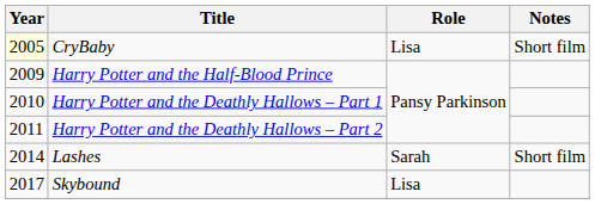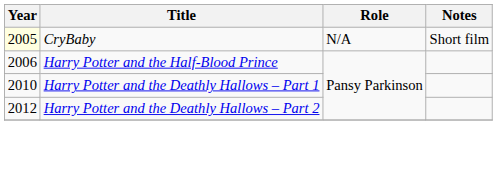 <table class="wikitable sortable">
 <tr>
 <th>Year</th>
 <th>Title</th>
 <th>Role</th>
 <th class="unsortable">Notes</th>
 </tr>
 <tr>
 <td style="background: lightyellow;">2005</td>
 <td><em>CryBaby</em></td>
-<td>Lisa</td>
+<td>N/A</td>
 <td>Short film</td>
 </tr>
 <tr>
-<td>2009</td>
+<td>2006</td>
 <td><em><a href='#'>Harry Potter and the Half-Blood Prince</a></em></td>
 <td rowspan="3">Pansy Parkinson</td>
 <td></td>
 </tr>
 <tr>
 <td>2010</td>
 <td><em><a href='#'>Harry Potter and the Deathly Hallows – Part 1</a></em></td>
 <td></td>
 </tr>
 <tr>
-<td>2011</td>
+<td>2012</td>
 <td><em><a href='#'>Harry Potter and the Deathly Hallows – Part 2</a></em></td>
-<td></td>
-</tr>
-<tr>
-<td>2014</td>
-<td><em>Lashes</em></td>
-<td>Sarah</td>
-<td>Short film</td>
-</tr>
-<tr>
-<td>2017</td>
-<td><em>Skybound</em></td>
-<td>Lisa</td>
 <td></td>
 </tr>
 <tr>
 </tr>
 </table>
